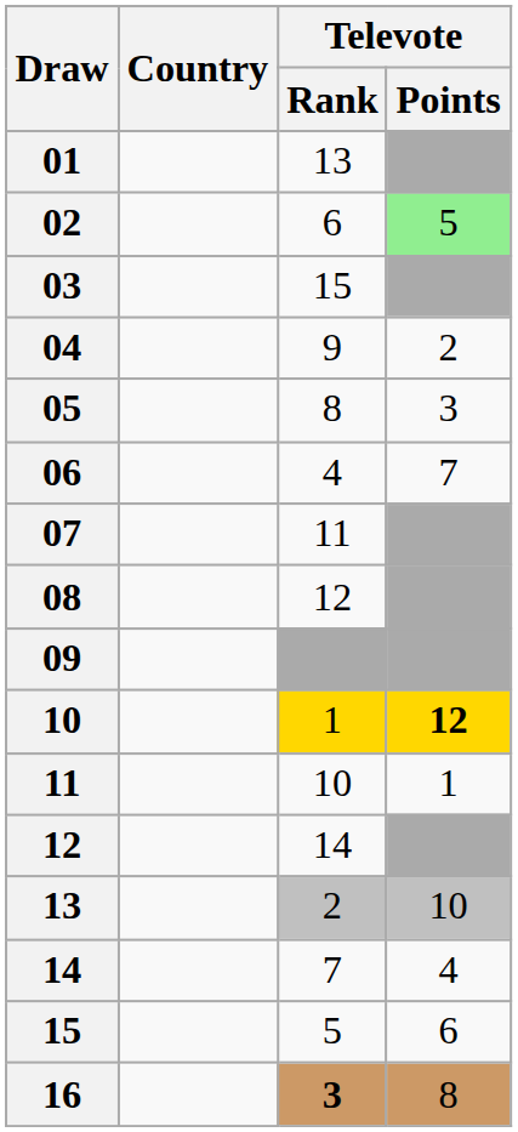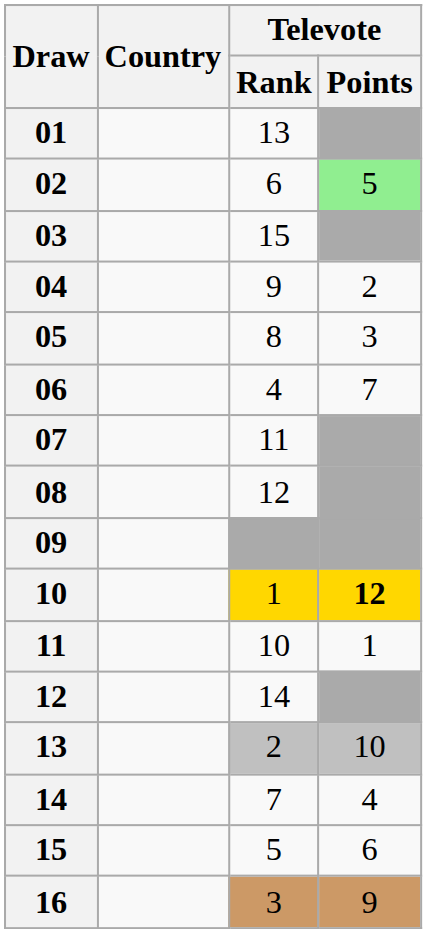 <table class="sortable wikitable collapsible plainrowheaders" style="text-align:center;">
 <tr>
 </tr>
 <tr>
 <th scope="col" rowspan="2">Draw</th>
 <th scope="col" rowspan="2">Country</th>
 <th scope="col" colspan="2">Televote</th>
 </tr>
 <tr>
 <th scope="col">Rank</th>
 <th scope="col">Points</th>
 </tr>
 <tr>
 <th scope="row" style="text-align:center;">01</th>
 <td style="text-align:left;"></td>
 <td>13</td>
 <td style="background:#AAAAAA;"></td>
 </tr>
 <tr>
 <th scope="row" style="text-align:center;">02</th>
 <td style="text-align:left;"></td>
 <td>6</td>
 <td style="background: lightgreen;">5</td>
 </tr>
 <tr>
 <th scope="row" style="text-align:center;">03</th>
 <td style="text-align:left;"></td>
 <td>15</td>
 <td style="background:#AAAAAA;"></td>
 </tr>
 <tr>
 <th scope="row" style="text-align:center;">04</th>
 <td style="text-align:left;"></td>
 <td>9</td>
 <td>2</td>
 </tr>
 <tr>
 <th scope="row" style="text-align:center;">05</th>
 <td style="text-align:left;"></td>
 <td>8</td>
 <td>3</td>
 </tr>
 <tr>
 <th scope="row" style="text-align:center;">06</th>
 <td style="text-align:left;"></td>
 <td>4</td>
 <td>7</td>
 </tr>
 <tr>
 <th scope="row" style="text-align:center;">07</th>
 <td style="text-align:left;"></td>
 <td>11</td>
 <td style="background:#AAAAAA;"></td>
 </tr>
 <tr>
 <th scope="row" style="text-align:center;">08</th>
 <td style="text-align:left;"></td>
 <td>12</td>
 <td style="background:#AAAAAA;"></td>
 </tr>
 <tr class=sortbottom>
 <th scope="row" style="text-align:center;">09</th>
 <td style="text-align:left;"></td>
 <td style="background:#AAAAAA;"></td>
 <td style="background:#AAAAAA;"></td>
 </tr>
 <tr>
 <th scope="row" style="text-align:center;">10</th>
 <td style="text-align:left;"></td>
 <td style="background:gold;">1</td>
 <td style="background:gold;"><strong>12</strong></td>
 </tr>
 <tr>
 <th scope="row" style="text-align:center;">11</th>
 <td style="text-align:left;"></td>
 <td>10</td>
 <td>1</td>
 </tr>
 <tr>
 <th scope="row" style="text-align:center;">12</th>
 <td style="text-align:left;"></td>
 <td>14</td>
 <td style="background:#AAAAAA;"></td>
 </tr>
 <tr>
 <th scope="row" style="text-align:center;">13</th>
 <td style="text-align:left;"></td>
 <td style="background:silver;">2</td>
 <td style="background:silver;">10</td>
 </tr>
 <tr>
 <th scope="row" style="text-align:center;">14</th>
 <td style="text-align:left;"></td>
 <td>7</td>
 <td>4</td>
 </tr>
 <tr>
 <th scope="row" style="text-align:center;">15</th>
 <td style="text-align:left;"></td>
 <td>5</td>
 <td>6</td>
 </tr>
 <tr>
 <th scope="row" style="text-align:center;">16</th>
 <td style="text-align:left;"></td>
-<td style="background:#CC9966;"><strong>3</strong></td>
-<td style="background:#CC9966;">8</td>
+<td style="background:#CC9966;">3</td>
+<td style="background:#CC9966;">9</td>
 </tr>
 </table>
